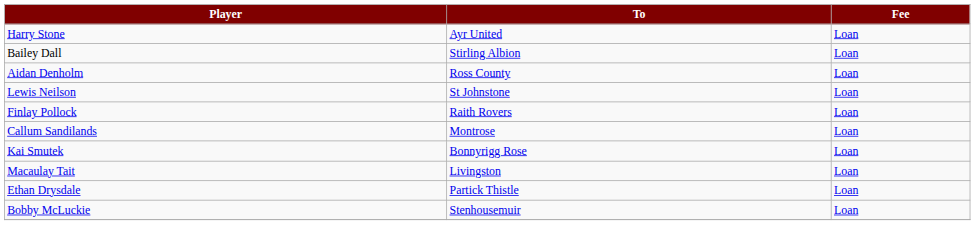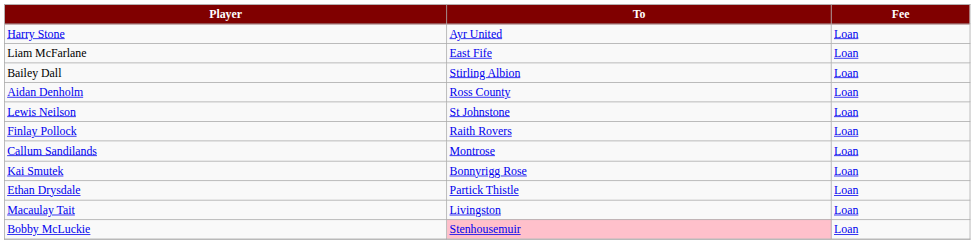 <table class="wikitable" style="text-align:left; font-size:95%;width:98%;">
 <tr>
 <th style="background:maroon; color:white;">Player</th>
 <th style="background:maroon; color:white;">To</th>
 <th style="background:maroon; color:white;">Fee</th>
 </tr>
 <tr>
 <td> <a href='#'>Harry Stone</a></td>
 <td> <a href='#'>Ayr United</a></td>
+<td><a href='#'>Loan</a></td>
+</tr>
+<tr>
+<td> Liam McFarlane</td>
+<td> <a href='#'>East Fife</a></td>
 <td><a href='#'>Loan</a></td>
 </tr>
 <tr>
 <td> Bailey Dall</td>
 <td> <a href='#'>Stirling Albion</a></td>
 <td><a href='#'>Loan</a></td>
 </tr>
 <tr>
 <td> <a href='#'>Aidan Denholm</a></td>
 <td> <a href='#'>Ross County</a></td>
 <td><a href='#'>Loan</a></td>
 </tr>
 <tr>
 <td> <a href='#'>Lewis Neilson</a></td>
 <td> <a href='#'>St Johnstone</a></td>
 <td><a href='#'>Loan</a></td>
 </tr>
 <tr>
 <td> <a href='#'>Finlay Pollock</a></td>
 <td> <a href='#'>Raith Rovers</a></td>
 <td><a href='#'>Loan</a></td>
 </tr>
 <tr>
 <td> <a href='#'>Callum Sandilands</a></td>
 <td> <a href='#'>Montrose</a></td>
 <td><a href='#'>Loan</a></td>
 </tr>
 <tr>
 <td> <a href='#'>Kai Smutek</a></td>
 <td> <a href='#'>Bonnyrigg Rose</a></td>
 <td><a href='#'>Loan</a></td>
 </tr>
 <tr>
+<td> <a href='#'>Ethan Drysdale</a></td>
+<td> <a href='#'>Partick Thistle</a></td>
+<td><a href='#'>Loan</a></td>
+</tr>
+<tr>
 <td> <a href='#'>Macaulay Tait</a></td>
 <td> <a href='#'>Livingston</a></td>
 <td><a href='#'>Loan</a></td>
 </tr>
 <tr>
-<td> <a href='#'>Ethan Drysdale</a></td>
-<td> <a href='#'>Partick Thistle</a></td>
-<td><a href='#'>Loan</a></td>
-</tr>
-<tr>
 <td> <a href='#'>Bobby McLuckie</a></td>
-<td> <a href='#'>Stenhousemuir</a></td>
+<td style="background: pink;"> <a href='#'>Stenhousemuir</a></td>
 <td><a href='#'>Loan</a></td>
 </tr>
 <tr>
 </tr>
 </table>
